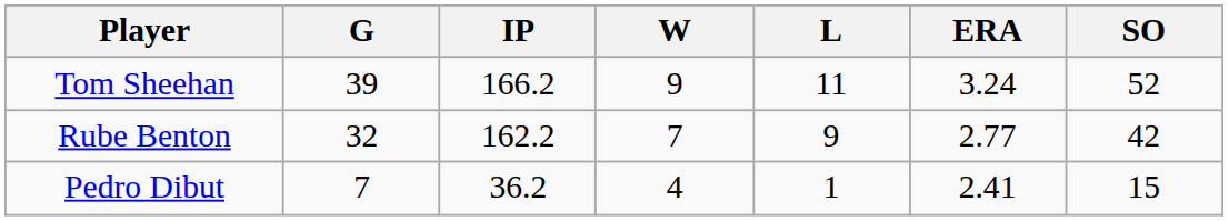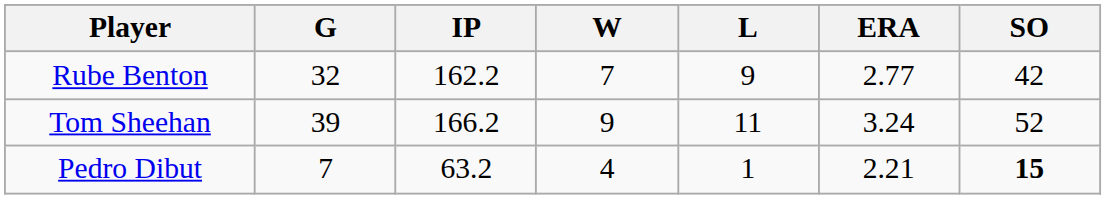 <table class = "wikitable sortable">
 <tr>
 <th bgcolor="#DDDDFF" width="16%">Player</th>
 <th bgcolor="#DDDDFF" width="9%">G</th>
 <th bgcolor="#DDDDFF" width="9%">IP</th>
 <th bgcolor="#DDDDFF" width="9%">W</th>
 <th bgcolor="#DDDDFF" width="9%">L</th>
 <th bgcolor="#DDDDFF" width="9%">ERA</th>
 <th bgcolor="#DDDDFF" width="9%">SO</th>
 </tr>
 <tr align=center>
+<td><a href='#'>Rube Benton</a></td>
+<td>32</td>
+<td>162.2</td>
+<td>7</td>
+<td>9</td>
+<td>2.77</td>
+<td>42</td>
+</tr>
+<tr align=center>
 <td><a href='#'>Tom Sheehan</a></td>
 <td>39</td>
 <td>166.2</td>
 <td>9</td>
 <td>11</td>
 <td>3.24</td>
 <td>52</td>
 </tr>
 <tr align=center>
-<td><a href='#'>Rube Benton</a></td>
-<td>32</td>
-<td>162.2</td>
-<td>7</td>
-<td>9</td>
-<td>2.77</td>
-<td>42</td>
-</tr>
-<tr align=center>
 <td><a href='#'>Pedro Dibut</a></td>
 <td>7</td>
-<td>36.2</td>
+<td>63.2</td>
 <td>4</td>
 <td>1</td>
-<td>2.41</td>
-<td>15</td>
+<td>2.21</td>
+<td><strong>15</strong></td>
 </tr>
 </table>
